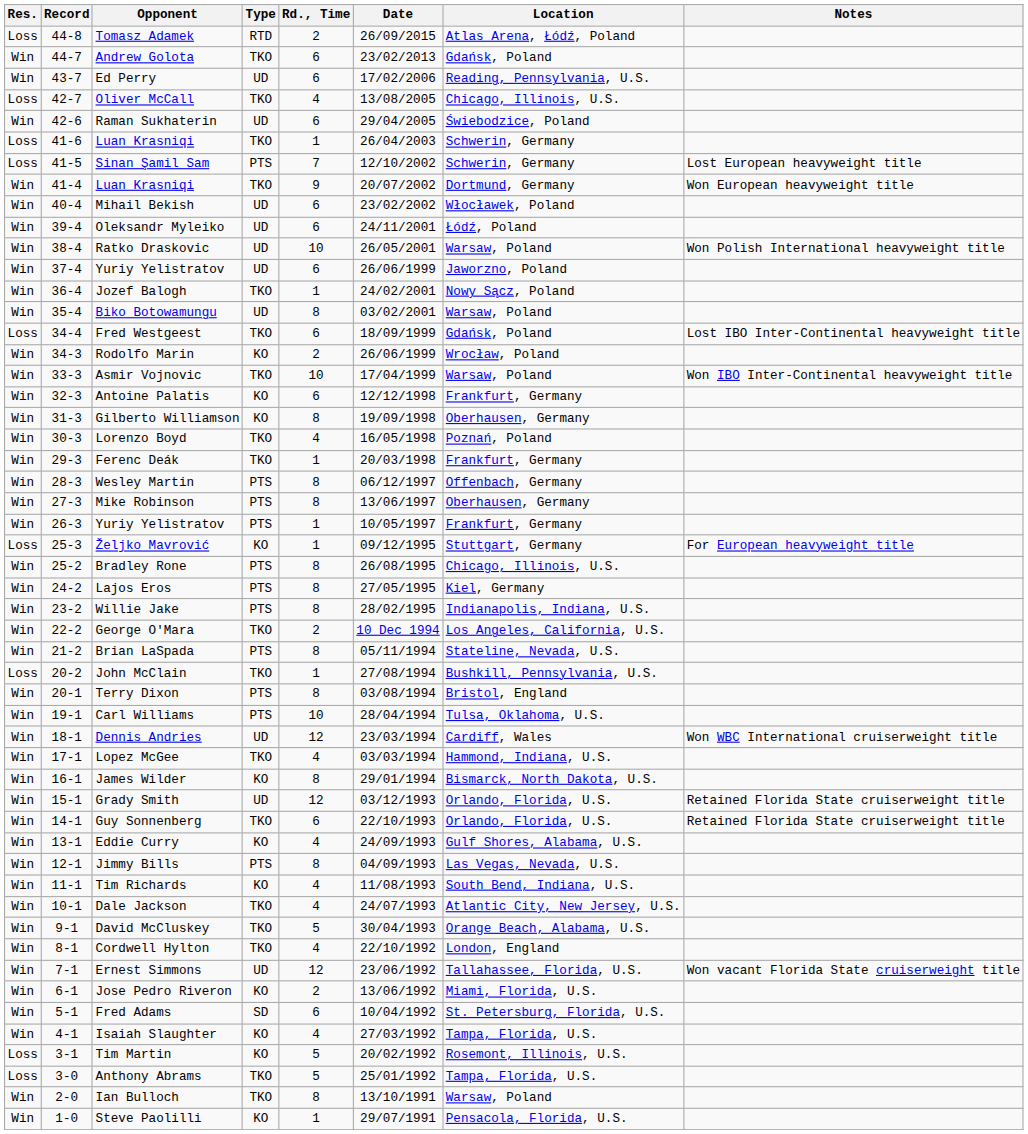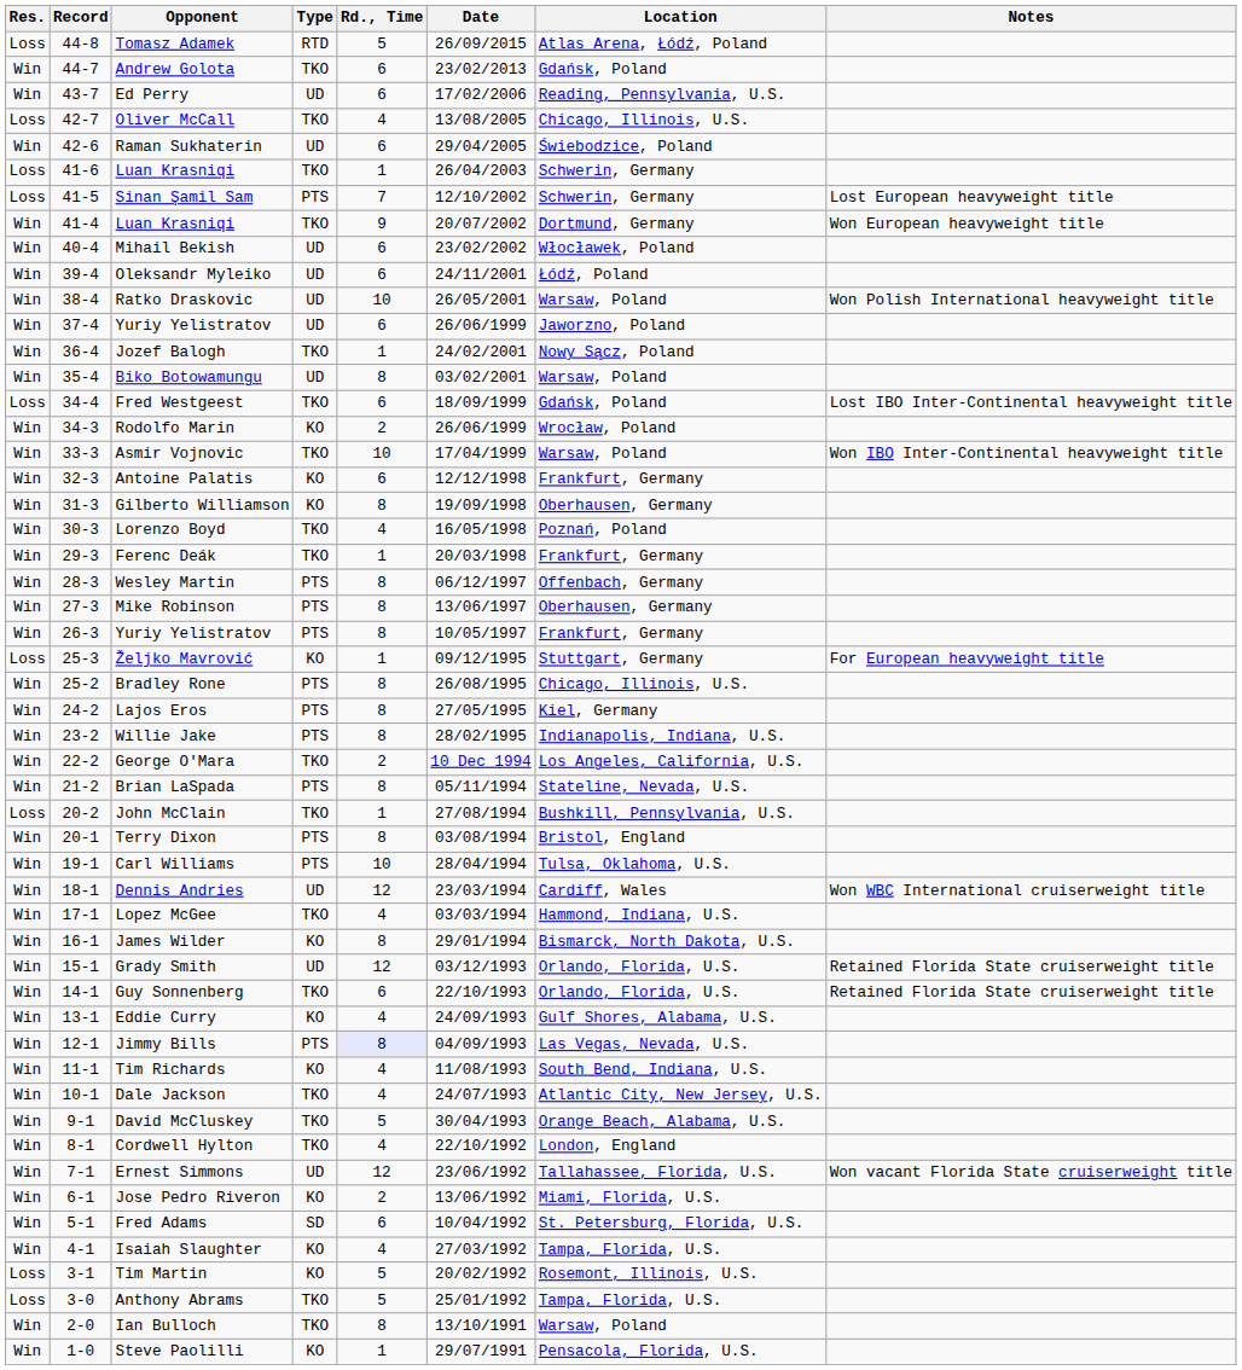 <table class="wikitable" style="text-align:center; font-size:90%">
 <tr>
 <th>Res.</th>
 <th>Record</th>
 <th>Opponent</th>
 <th>Type</th>
 <th>Rd., Time</th>
 <th>Date</th>
 <th>Location</th>
 <th>Notes</th>
 </tr>
 <tr>
 <td>Loss</td>
 <td>44-8</td>
 <td align=left> <a href='#'>Tomasz Adamek</a></td>
 <td>RTD</td>
-<td>2</td>
+<td>5</td>
 <td>26/09/2015</td>
 <td align=left> <a href='#'>Atlas Arena</a>, <a href='#'>Łódź</a>, Poland</td>
 <td align=left></td>
 </tr>
 <tr>
 <td>Win</td>
 <td>44-7</td>
 <td align=left> <a href='#'>Andrew Golota</a></td>
 <td>TKO</td>
 <td>6</td>
 <td>23/02/2013</td>
 <td align=left> <a href='#'>Gdańsk</a>, Poland</td>
 <td align=left></td>
 </tr>
 <tr>
 <td>Win</td>
 <td>43-7</td>
 <td align=left> Ed Perry</td>
 <td>UD</td>
 <td>6</td>
 <td>17/02/2006</td>
 <td align=left> <a href='#'>Reading, Pennsylvania</a>, U.S.</td>
 <td align=left></td>
 </tr>
 <tr>
 <td>Loss</td>
 <td>42-7</td>
 <td align=left> <a href='#'>Oliver McCall</a></td>
 <td>TKO</td>
 <td>4</td>
 <td>13/08/2005</td>
 <td align=left> <a href='#'>Chicago, Illinois</a>, U.S.</td>
 <td align=left></td>
 </tr>
 <tr>
 <td>Win</td>
 <td>42-6</td>
 <td align=left> Raman Sukhaterin</td>
 <td>UD</td>
 <td>6</td>
 <td>29/04/2005</td>
 <td align=left> <a href='#'>Świebodzice</a>, Poland</td>
 <td align=left></td>
 </tr>
 <tr>
 <td>Loss</td>
 <td>41-6</td>
 <td align=left> <a href='#'>Luan Krasniqi</a></td>
 <td>TKO</td>
 <td>1</td>
 <td>26/04/2003</td>
 <td align=left> <a href='#'>Schwerin</a>, Germany</td>
 <td align=left></td>
 </tr>
 <tr>
 <td>Loss</td>
 <td>41-5</td>
 <td align=left> <a href='#'>Sinan Şamil Sam</a></td>
 <td>PTS</td>
 <td>7</td>
 <td>12/10/2002</td>
 <td align=left> <a href='#'>Schwerin</a>, Germany</td>
 <td align=left>Lost European heavyweight title</td>
 </tr>
 <tr>
 <td>Win</td>
 <td>41-4</td>
 <td align=left> <a href='#'>Luan Krasniqi</a></td>
 <td>TKO</td>
 <td>9</td>
 <td>20/07/2002</td>
 <td align=left> <a href='#'>Dortmund</a>, Germany</td>
 <td align=left>Won European heavyweight title</td>
 </tr>
 <tr>
 <td>Win</td>
 <td>40-4</td>
 <td align=left> Mihail Bekish</td>
 <td>UD</td>
 <td>6</td>
 <td>23/02/2002</td>
 <td align=left> <a href='#'>Włocławek</a>, Poland</td>
 <td align=left></td>
 </tr>
 <tr>
 <td>Win</td>
 <td>39-4</td>
 <td align=left> Oleksandr Myleiko</td>
 <td>UD</td>
 <td>6</td>
 <td>24/11/2001</td>
 <td align=left> <a href='#'>Łódź</a>, Poland</td>
 <td align=left></td>
 </tr>
 <tr>
 <td>Win</td>
 <td>38-4</td>
 <td align=left> Ratko Draskovic</td>
 <td>UD</td>
 <td>10</td>
 <td>26/05/2001</td>
 <td align=left> <a href='#'>Warsaw</a>, Poland</td>
 <td align=left>Won Polish International heavyweight title</td>
 </tr>
 <tr>
 <td>Win</td>
 <td>37-4</td>
 <td align=left> Yuriy Yelistratov</td>
 <td>UD</td>
 <td>6</td>
 <td>26/06/1999</td>
 <td align=left> <a href='#'>Jaworzno</a>, Poland</td>
 <td align=left></td>
 </tr>
 <tr>
 <td>Win</td>
 <td>36-4</td>
 <td align=left> Jozef Balogh</td>
 <td>TKO</td>
 <td>1</td>
 <td>24/02/2001</td>
 <td align=left> <a href='#'>Nowy Sącz</a>, Poland</td>
 <td align=left></td>
 </tr>
 <tr>
 <td>Win</td>
 <td>35-4</td>
 <td align=left> <a href='#'>Biko Botowamungu</a></td>
 <td>UD</td>
 <td>8</td>
 <td>03/02/2001</td>
 <td align=left> <a href='#'>Warsaw</a>, Poland</td>
 <td align=left></td>
 </tr>
 <tr>
 <td>Loss</td>
 <td>34-4</td>
 <td align=left> Fred Westgeest</td>
 <td>TKO</td>
 <td>6</td>
 <td>18/09/1999</td>
 <td align=left> <a href='#'>Gdańsk</a>, Poland</td>
 <td align=left>Lost IBO Inter-Continental heavyweight title</td>
 </tr>
 <tr>
 <td>Win</td>
 <td>34-3</td>
 <td align=left> Rodolfo Marin</td>
 <td>KO</td>
 <td>2</td>
 <td>26/06/1999</td>
 <td align=left> <a href='#'>Wrocław</a>, Poland</td>
 <td align=left></td>
 </tr>
 <tr>
 <td>Win</td>
 <td>33-3</td>
 <td align=left> Asmir Vojnovic</td>
 <td>TKO</td>
 <td>10</td>
 <td>17/04/1999</td>
 <td align=left> <a href='#'>Warsaw</a>, Poland</td>
 <td align=left>Won <a href='#'>IBO</a> Inter-Continental heavyweight title</td>
 </tr>
 <tr>
 <td>Win</td>
 <td>32-3</td>
 <td align=left> Antoine Palatis</td>
 <td>KO</td>
 <td>6</td>
 <td>12/12/1998</td>
 <td align=left> <a href='#'>Frankfurt</a>, Germany</td>
 <td align=left></td>
 </tr>
 <tr>
 <td>Win</td>
 <td>31-3</td>
 <td align=left> Gilberto Williamson</td>
 <td>KO</td>
 <td>8</td>
 <td>19/09/1998</td>
 <td align=left> <a href='#'>Oberhausen</a>, Germany</td>
 <td align=left></td>
 </tr>
 <tr>
 <td>Win</td>
 <td>30-3</td>
 <td align=left> Lorenzo Boyd</td>
 <td>TKO</td>
 <td>4</td>
 <td>16/05/1998</td>
 <td align=left> <a href='#'>Poznań</a>, Poland</td>
 <td align=left></td>
 </tr>
 <tr>
 <td>Win</td>
 <td>29-3</td>
 <td align=left> Ferenc Deák</td>
 <td>TKO</td>
 <td>1</td>
 <td>20/03/1998</td>
 <td align=left> <a href='#'>Frankfurt</a>, Germany</td>
 <td align=left></td>
 </tr>
 <tr>
 <td>Win</td>
 <td>28-3</td>
 <td align=left> Wesley Martin</td>
 <td>PTS</td>
 <td>8</td>
 <td>06/12/1997</td>
 <td align=left> <a href='#'>Offenbach</a>, Germany</td>
 <td align=left></td>
 </tr>
 <tr>
 <td>Win</td>
 <td>27-3</td>
 <td align=left> Mike Robinson</td>
 <td>PTS</td>
 <td>8</td>
 <td>13/06/1997</td>
 <td align=left> <a href='#'>Oberhausen</a>, Germany</td>
 <td align=left></td>
 </tr>
 <tr>
 <td>Win</td>
 <td>26-3</td>
 <td align=left> Yuriy Yelistratov</td>
 <td>PTS</td>
-<td>1</td>
+<td>8</td>
 <td>10/05/1997</td>
 <td align=left> <a href='#'>Frankfurt</a>, Germany</td>
 <td align=left></td>
 </tr>
 <tr>
 <td>Loss</td>
 <td>25-3</td>
 <td align=left> <a href='#'>Željko Mavrović</a></td>
 <td>KO</td>
 <td>1</td>
 <td>09/12/1995</td>
 <td align=left> <a href='#'>Stuttgart</a>, Germany</td>
 <td align=left>For <a href='#'>European heavyweight title</a></td>
 </tr>
 <tr>
 <td>Win</td>
 <td>25-2</td>
 <td align=left> Bradley Rone</td>
 <td>PTS</td>
 <td>8</td>
 <td>26/08/1995</td>
 <td align=left> <a href='#'>Chicago, Illinois</a>, U.S.</td>
 <td align=left></td>
 </tr>
 <tr>
 <td>Win</td>
 <td>24-2</td>
 <td align=left> Lajos Eros</td>
 <td>PTS</td>
 <td>8</td>
 <td>27/05/1995</td>
 <td align=left> <a href='#'>Kiel</a>, Germany</td>
 <td align=left></td>
 </tr>
 <tr>
 <td>Win</td>
 <td>23-2</td>
 <td align=left> Willie Jake</td>
 <td>PTS</td>
 <td>8</td>
 <td>28/02/1995</td>
 <td align=left> <a href='#'>Indianapolis, Indiana</a>, U.S.</td>
 <td align=left></td>
 </tr>
 <tr>
 <td>Win</td>
 <td>22-2</td>
 <td align=left> George O'Mara</td>
 <td>TKO</td>
 <td>2</td>
 <td><a href='#'>10 Dec 1994</a></td>
 <td align=left> <a href='#'>Los Angeles, California</a>, U.S.</td>
 <td align=left></td>
 </tr>
 <tr>
 <td>Win</td>
 <td>21-2</td>
 <td align=left> Brian LaSpada</td>
 <td>PTS</td>
 <td>8</td>
 <td>05/11/1994</td>
 <td align=left> <a href='#'>Stateline, Nevada</a>, U.S.</td>
 <td align=left></td>
 </tr>
 <tr>
 <td>Loss</td>
 <td>20-2</td>
 <td align=left> John McClain</td>
 <td>TKO</td>
 <td>1</td>
 <td>27/08/1994</td>
 <td align=left> <a href='#'>Bushkill, Pennsylvania</a>, U.S.</td>
 <td align=left></td>
 </tr>
 <tr>
 <td>Win</td>
 <td>20-1</td>
 <td align=left> Terry Dixon</td>
 <td>PTS</td>
 <td>8</td>
 <td>03/08/1994</td>
 <td align=left> <a href='#'>Bristol</a>, England</td>
 <td align=left></td>
 </tr>
 <tr>
 <td>Win</td>
 <td>19-1</td>
 <td align=left> Carl Williams</td>
 <td>PTS</td>
 <td>10</td>
 <td>28/04/1994</td>
 <td align=left> <a href='#'>Tulsa, Oklahoma</a>, U.S.</td>
 <td align=left></td>
 </tr>
 <tr>
 <td>Win</td>
 <td>18-1</td>
 <td align=left> <a href='#'>Dennis Andries</a></td>
 <td>UD</td>
 <td>12</td>
 <td>23/03/1994</td>
 <td align=left> <a href='#'>Cardiff</a>, Wales</td>
 <td align=left>Won <a href='#'>WBC</a> International cruiserweight title</td>
 </tr>
 <tr>
 <td>Win</td>
 <td>17-1</td>
 <td align=left> Lopez McGee</td>
 <td>TKO</td>
 <td>4</td>
 <td>03/03/1994</td>
 <td align=left> <a href='#'>Hammond, Indiana</a>, U.S.</td>
 <td align=left></td>
 </tr>
 <tr>
 <td>Win</td>
 <td>16-1</td>
 <td align=left> James Wilder</td>
 <td>KO</td>
 <td>8</td>
 <td>29/01/1994</td>
 <td align=left> <a href='#'>Bismarck, North Dakota</a>, U.S.</td>
 <td align=left></td>
 </tr>
 <tr>
 <td>Win</td>
 <td>15-1</td>
 <td align=left> Grady Smith</td>
 <td>UD</td>
 <td>12</td>
 <td>03/12/1993</td>
 <td align=left> <a href='#'>Orlando, Florida</a>, U.S.</td>
 <td align=left>Retained Florida State cruiserweight title</td>
 </tr>
 <tr>
 <td>Win</td>
 <td>14-1</td>
 <td align=left> Guy Sonnenberg</td>
 <td>TKO</td>
 <td>6</td>
 <td>22/10/1993</td>
 <td align=left> <a href='#'>Orlando, Florida</a>, U.S.</td>
 <td align=left>Retained Florida State cruiserweight title</td>
 </tr>
 <tr>
 <td>Win</td>
 <td>13-1</td>
 <td align=left> Eddie Curry</td>
 <td>KO</td>
 <td>4</td>
 <td>24/09/1993</td>
 <td align=left> <a href='#'>Gulf Shores, Alabama</a>, U.S.</td>
 <td align=left></td>
 </tr>
 <tr>
 <td>Win</td>
 <td>12-1</td>
 <td align=left> Jimmy Bills</td>
 <td>PTS</td>
-<td>8</td>
+<td style="background: lavender;">8</td>
 <td>04/09/1993</td>
 <td align=left> <a href='#'>Las Vegas, Nevada</a>, U.S.</td>
 <td align=left></td>
 </tr>
 <tr>
 <td>Win</td>
 <td>11-1</td>
 <td align=left> Tim Richards</td>
 <td>KO</td>
 <td>4</td>
 <td>11/08/1993</td>
 <td align=left> <a href='#'>South Bend, Indiana</a>, U.S.</td>
 <td align=left></td>
 </tr>
 <tr>
 <td>Win</td>
 <td>10-1</td>
 <td align=left> Dale Jackson</td>
 <td>TKO</td>
 <td>4</td>
 <td>24/07/1993</td>
 <td align=left> <a href='#'>Atlantic City, New Jersey</a>, U.S.</td>
 <td align=left></td>
 </tr>
 <tr>
 <td>Win</td>
 <td>9-1</td>
 <td align=left> David McCluskey</td>
 <td>TKO</td>
 <td>5</td>
 <td>30/04/1993</td>
 <td align=left> <a href='#'>Orange Beach, Alabama</a>, U.S.</td>
 <td align=left></td>
 </tr>
 <tr>
 <td>Win</td>
 <td>8-1</td>
 <td align=left> Cordwell Hylton</td>
 <td>TKO</td>
 <td>4</td>
 <td>22/10/1992</td>
 <td align=left> <a href='#'>London</a>, England</td>
 <td align=left></td>
 </tr>
 <tr>
 <td>Win</td>
 <td>7-1</td>
 <td align=left> Ernest Simmons</td>
 <td>UD</td>
 <td>12</td>
 <td>23/06/1992</td>
 <td align=left> <a href='#'>Tallahassee, Florida</a>, U.S.</td>
 <td align=left>Won vacant Florida State <a href='#'>cruiserweight</a> title</td>
 </tr>
 <tr>
 <td>Win</td>
 <td>6-1</td>
 <td align=left> Jose Pedro Riveron</td>
 <td>KO</td>
 <td>2</td>
 <td>13/06/1992</td>
 <td align=left> <a href='#'>Miami, Florida</a>, U.S.</td>
 <td align=left></td>
 </tr>
 <tr>
 <td>Win</td>
 <td>5-1</td>
 <td align=left> Fred Adams</td>
 <td>SD</td>
 <td>6</td>
 <td>10/04/1992</td>
 <td align=left> <a href='#'>St. Petersburg, Florida</a>, U.S.</td>
 <td align=left></td>
 </tr>
 <tr>
 <td>Win</td>
 <td>4-1</td>
 <td align=left> Isaiah Slaughter</td>
 <td>KO</td>
 <td>4</td>
 <td>27/03/1992</td>
 <td align=left> <a href='#'>Tampa, Florida</a>, U.S.</td>
 <td align=left></td>
 </tr>
 <tr>
 <td>Loss</td>
 <td>3-1</td>
 <td align=left> Tim Martin</td>
 <td>KO</td>
 <td>5</td>
 <td>20/02/1992</td>
 <td align=left> <a href='#'>Rosemont, Illinois</a>, U.S.</td>
 <td align=left></td>
 </tr>
 <tr>
 <td>Loss</td>
 <td>3-0</td>
 <td align=left> Anthony Abrams</td>
 <td>TKO</td>
 <td>5</td>
 <td>25/01/1992</td>
 <td align=left> <a href='#'>Tampa, Florida</a>, U.S.</td>
 <td align=left></td>
 </tr>
 <tr>
 <td>Win</td>
 <td>2-0</td>
 <td align=left> Ian Bulloch</td>
 <td>TKO</td>
 <td>8</td>
 <td>13/10/1991</td>
 <td align=left> <a href='#'>Warsaw</a>, Poland</td>
 <td align=left></td>
 </tr>
 <tr>
 <td>Win</td>
 <td>1-0</td>
 <td align=left> Steve Paolilli</td>
 <td>KO</td>
 <td>1</td>
 <td>29/07/1991</td>
 <td align=left> <a href='#'>Pensacola, Florida</a>, U.S.</td>
 <td align=left></td>
 </tr>
 <tr>
 </tr>
 </table>
